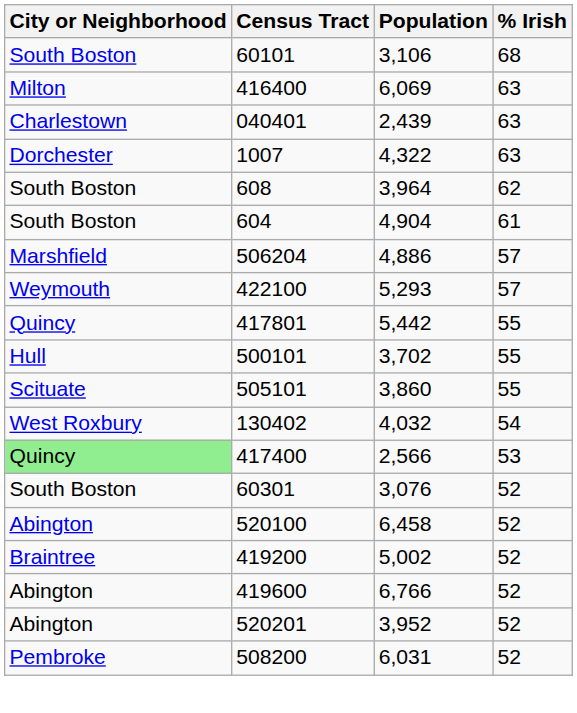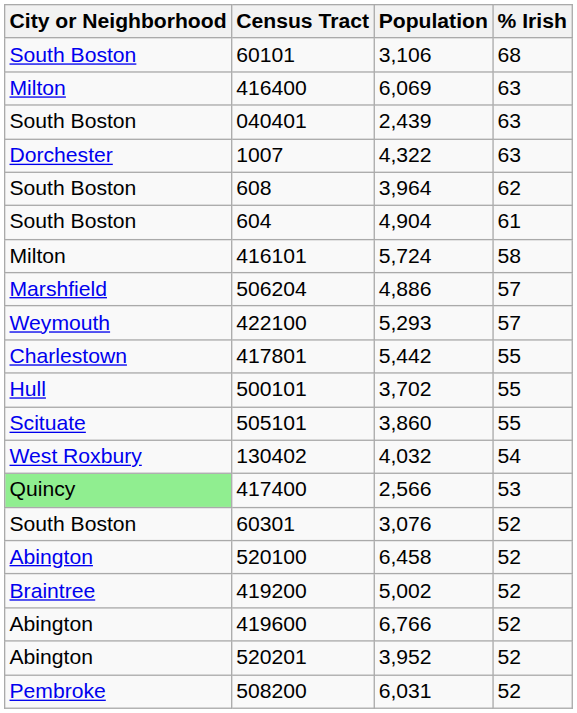 <table class="wikitable collapsible collapsed">
 <tr>
 <th>City or Neighborhood</th>
 <th>Census Tract</th>
 <th>Population</th>
 <th>% Irish</th>
 </tr>
 <tr>
 <td><a href='#'>South Boston</a></td>
 <td>60101</td>
 <td>3,106</td>
 <td>68</td>
 </tr>
 <tr>
 <td><a href='#'>Milton</a></td>
 <td>416400</td>
 <td>6,069</td>
 <td>63</td>
 </tr>
 <tr>
-<td><a href='#'>Charlestown</a></td>
+<td>South Boston</td>
 <td>040401</td>
 <td>2,439</td>
 <td>63</td>
 </tr>
 <tr>
 <td><a href='#'>Dorchester</a></td>
 <td>1007</td>
 <td>4,322</td>
 <td>63</td>
 </tr>
 <tr>
 <td>South Boston</td>
 <td>608</td>
 <td>3,964</td>
 <td>62</td>
 </tr>
 <tr>
 <td>South Boston</td>
 <td>604</td>
 <td>4,904</td>
 <td>61</td>
 </tr>
 <tr>
+<td Milton, Massachusetts>Milton</td>
+<td>416101</td>
+<td>5,724</td>
+<td>58</td>
+</tr>
+<tr>
 <td><a href='#'>Marshfield</a></td>
 <td>506204</td>
 <td>4,886</td>
 <td>57</td>
 </tr>
 <tr>
 <td><a href='#'>Weymouth</a></td>
 <td>422100</td>
 <td>5,293</td>
 <td>57</td>
 </tr>
 <tr>
-<td><a href='#'>Quincy</a></td>
+<td><a href='#'>Charlestown</a></td>
 <td>417801</td>
 <td>5,442</td>
 <td>55</td>
 </tr>
 <tr>
 <td><a href='#'>Hull</a></td>
 <td>500101</td>
 <td>3,702</td>
 <td>55</td>
 </tr>
 <tr>
 <td><a href='#'>Scituate</a></td>
 <td>505101</td>
 <td>3,860</td>
 <td>55</td>
 </tr>
 <tr>
 <td><a href='#'>West Roxbury</a></td>
 <td>130402</td>
 <td>4,032</td>
 <td>54</td>
 </tr>
 <tr>
 <td Quincy, Massachusetts style="background: lightgreen;">Quincy</td>
 <td>417400</td>
 <td>2,566</td>
 <td>53</td>
 </tr>
 <tr>
 <td>South Boston</td>
 <td>60301</td>
 <td>3,076</td>
 <td>52</td>
 </tr>
 <tr>
 <td><a href='#'>Abington</a></td>
 <td>520100</td>
 <td>6,458</td>
 <td>52</td>
 </tr>
 <tr>
 <td><a href='#'>Braintree</a></td>
 <td>419200</td>
 <td>5,002</td>
 <td>52</td>
 </tr>
 <tr>
 <td Abington, Massachusetts>Abington</td>
 <td>419600</td>
 <td>6,766</td>
 <td>52</td>
 </tr>
 <tr>
 <td Abington, Massachusetts>Abington</td>
 <td>520201</td>
 <td>3,952</td>
 <td>52</td>
 </tr>
 <tr>
 <td><a href='#'>Pembroke</a></td>
 <td>508200</td>
 <td>6,031</td>
 <td>52</td>
 </tr>
 </table>
